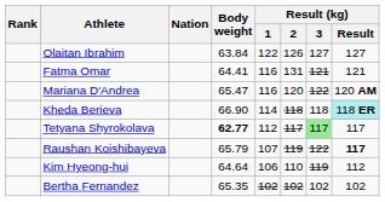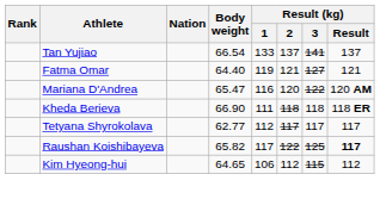 <table class="wikitable sortable" style="text-align:center;">
 <tr>
 <th rowspan=2>Rank</th>
 <th rowspan=2>Athlete</th>
 <th rowspan=2>Nation</th>
 <th rowspan=2>Body<br>weight</th>
 <th colspan=4>Result (kg)</th>
 </tr>
 <tr>
 <th>1</th>
 <th>2</th>
 <th>3</th>
 <th>Result</th>
 </tr>
 <tr>
 <td></td>
-<td align=left><a href='#'>Olaitan Ibrahim</a></td>
+<td align=left><a href='#'>Tan Yujiao</a></td>
 <td align=left></td>
-<td>63.84</td>
-<td>122</td>
-<td>126</td>
-<td>127</td>
-<td>127</td>
+<td>66.54</td>
+<td>133</td>
+<td>137</td>
+<td><s>141</s></td>
+<td>137</td>
 </tr>
 <tr>
 <td></td>
 <td align=left><a href='#'>Fatma Omar</a></td>
 <td align=left></td>
-<td>64.41</td>
-<td>116</td>
-<td>131</td>
-<td><s>121</s></td>
+<td>64.40</td>
+<td>119</td>
+<td>121</td>
+<td><s>127</s></td>
 <td>121</td>
 </tr>
 <tr>
 <td></td>
 <td align=left><a href='#'>Mariana D'Andrea</a></td>
 <td align=left></td>
 <td>65.47</td>
 <td>116</td>
 <td>120</td>
 <td><s>122</s></td>
 <td>120 <strong>AM</strong></td>
 </tr>
 <tr>
 <td></td>
 <td align=left><a href='#'>Kheda Berieva</a></td>
 <td align=left></td>
 <td>66.90</td>
-<td>114</td>
+<td>111</td>
 <td><s>118</s></td>
 <td>118</td>
-<td style="background: paleturquoise;">118 <strong>ER</strong></td>
+<td>118 <strong>ER</strong></td>
 </tr>
 <tr>
 <td></td>
 <td align=left><a href='#'>Tetyana Shyrokolava</a></td>
 <td align=left></td>
-<td><strong>62.77</strong></td>
+<td>62.77</td>
 <td>112</td>
 <td><s>117</s></td>
-<td style="background: lightgreen;">117</td>
+<td>117</td>
 <td>117</td>
 </tr>
 <tr>
 <td></td>
 <td align=left><a href='#'>Raushan Koishibayeva</a></td>
 <td align=left></td>
-<td>65.79</td>
-<td>107</td>
-<td><s>119</s></td>
+<td>65.82</td>
+<td>117</td>
 <td><s>122</s></td>
+<td><s>125</s></td>
 <td><strong>117</strong></td>
 </tr>
 <tr>
 <td></td>
 <td align=left><a href='#'>Kim Hyeong-hui</a></td>
 <td align=left></td>
-<td>64.64</td>
+<td>64.65</td>
 <td>106</td>
-<td>110</td>
-<td><s>119</s></td>
+<td>112</td>
+<td><s>115</s></td>
 <td>112</td>
 </tr>
-<tr>
-<td></td>
-<td align=left><a href='#'>Bertha Fernandez</a></td>
-<td align=left></td>
-<td>65.35</td>
-<td><s>102</s></td>
-<td><s>102</s></td>
-<td>102</td>
-<td>102</td>
-</tr>
 </table>
